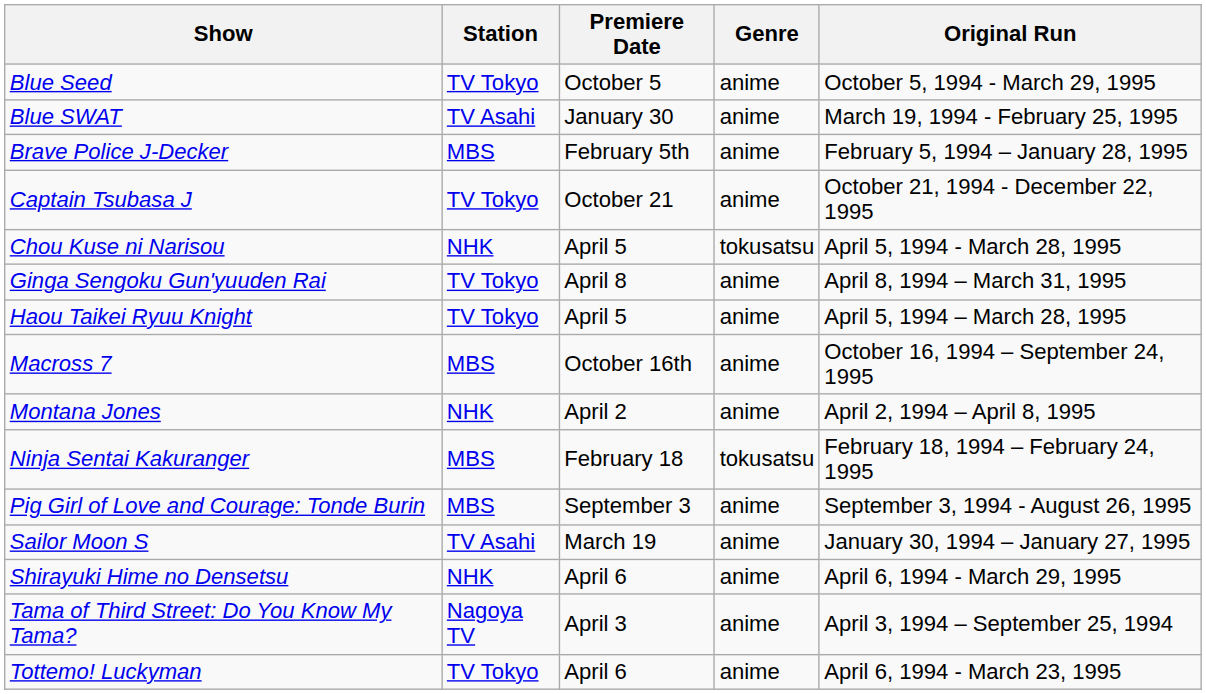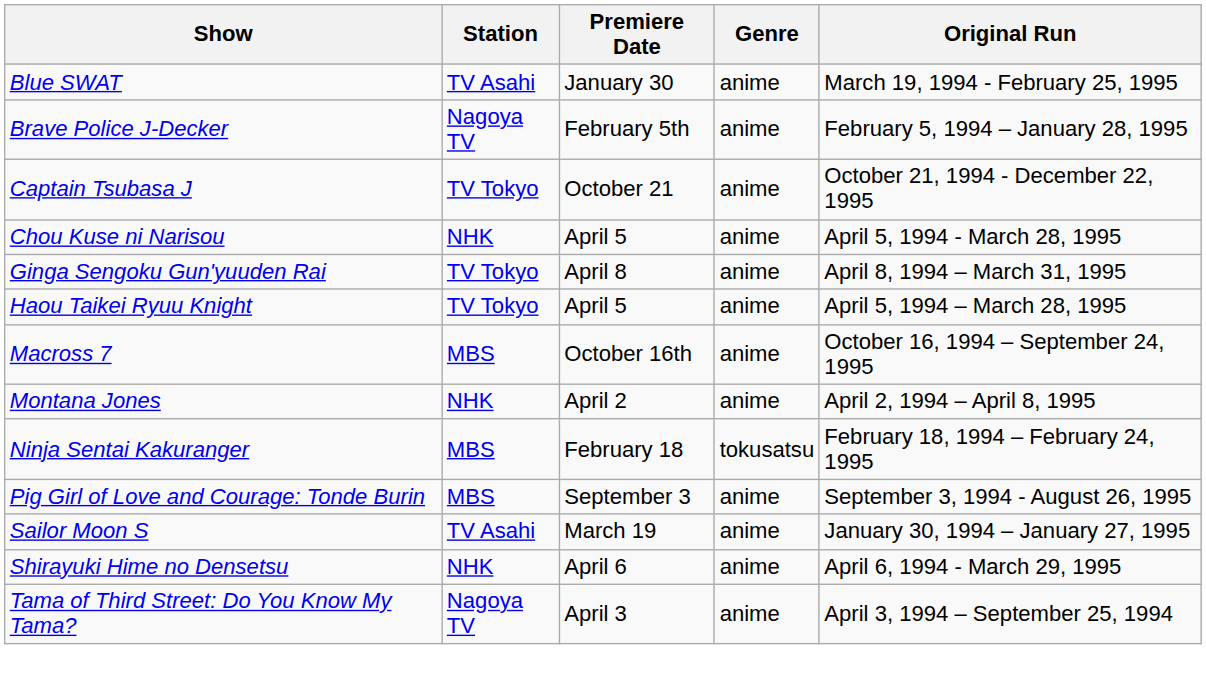 <table class="wikitable sortable">
 <tr>
 <th>Show</th>
 <th>Station</th>
 <th>Premiere Date</th>
 <th>Genre</th>
 <th>Original Run</th>
-</tr>
-<tr>
-<td><em><a href='#'>Blue Seed</a></em></td>
-<td><a href='#'>TV Tokyo</a></td>
-<td>October 5</td>
-<td>anime</td>
-<td>October 5, 1994 - March 29, 1995</td>
 </tr>
 <tr>
 <td><em><a href='#'>Blue SWAT</a></em></td>
 <td><a href='#'>TV Asahi</a></td>
 <td>January 30</td>
 <td>anime</td>
 <td>March 19, 1994 - February 25, 1995</td>
 </tr>
 <tr>
 <td><em><a href='#'>Brave Police J-Decker</a></em></td>
-<td><a href='#'>MBS</a></td>
+<td><a href='#'>Nagoya TV</a></td>
 <td>February 5th</td>
 <td>anime</td>
 <td>February 5, 1994 – January 28, 1995</td>
 </tr>
 <tr>
 <td><em><a href='#'>Captain Tsubasa J</a></em></td>
 <td><a href='#'>TV Tokyo</a></td>
 <td>October 21</td>
 <td>anime</td>
 <td>October 21, 1994 - December 22, 1995</td>
 </tr>
 <tr>
 <td><em><a href='#'>Chou Kuse ni Narisou</a></em></td>
 <td><a href='#'>NHK</a></td>
 <td>April 5</td>
-<td>tokusatsu</td>
+<td>anime</td>
 <td>April 5, 1994 - March 28, 1995</td>
 </tr>
 <tr>
 <td><em><a href='#'>Ginga Sengoku Gun'yuuden Rai</a></em></td>
 <td><a href='#'>TV Tokyo</a></td>
 <td>April 8</td>
 <td>anime</td>
 <td>April 8, 1994 – March 31, 1995</td>
 </tr>
 <tr>
 <td><em><a href='#'>Haou Taikei Ryuu Knight</a></em></td>
 <td><a href='#'>TV Tokyo</a></td>
 <td>April 5</td>
 <td>anime</td>
 <td>April 5, 1994 – March 28, 1995</td>
 </tr>
 <tr>
 <td><em><a href='#'>Macross 7</a></em></td>
 <td><a href='#'>MBS</a></td>
 <td>October 16th</td>
 <td>anime</td>
 <td>October 16, 1994 – September 24, 1995</td>
 </tr>
 <tr>
 <td><em><a href='#'>Montana Jones</a></em></td>
 <td><a href='#'>NHK</a></td>
 <td>April 2</td>
 <td>anime</td>
 <td>April 2, 1994 – April 8, 1995</td>
 </tr>
 <tr>
 <td><em><a href='#'>Ninja Sentai Kakuranger</a></em></td>
 <td><a href='#'>MBS</a></td>
 <td>February 18</td>
 <td>tokusatsu</td>
 <td>February 18, 1994 – February 24, 1995</td>
 </tr>
 <tr>
 <td><em><a href='#'>Pig Girl of Love and Courage: Tonde Burin</a></em></td>
 <td><a href='#'>MBS</a></td>
 <td>September 3</td>
 <td>anime</td>
 <td>September 3, 1994 - August 26, 1995</td>
 </tr>
 <tr>
 <td><em><a href='#'>Sailor Moon S</a></em></td>
 <td><a href='#'>TV Asahi</a></td>
 <td>March 19</td>
 <td>anime</td>
 <td>January 30, 1994 – January 27, 1995</td>
 </tr>
 <tr>
 <td><em><a href='#'>Shirayuki Hime no Densetsu</a></em></td>
 <td><a href='#'>NHK</a></td>
 <td>April 6</td>
 <td>anime</td>
 <td>April 6, 1994 - March 29, 1995</td>
 </tr>
 <tr>
 <td><em><a href='#'>Tama of Third Street: Do You Know My Tama?</a></em></td>
 <td><a href='#'>Nagoya TV</a></td>
 <td>April 3</td>
 <td>anime</td>
 <td>April 3, 1994 – September 25, 1994</td>
 </tr>
-<tr>
-<td><em><a href='#'>Tottemo! Luckyman</a></em></td>
-<td><a href='#'>TV Tokyo</a></td>
-<td>April 6</td>
-<td>anime</td>
-<td>April 6, 1994 - March 23, 1995</td>
-</tr>
 </table>
